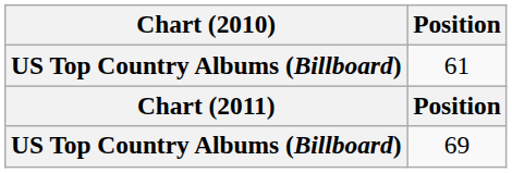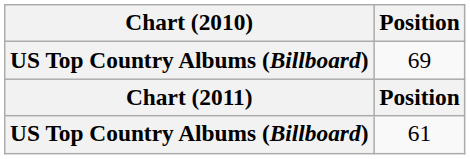 <table class="wikitable plainrowheaders" style="text-align:center">
 <tr>
 <th scope="col">Chart (2010)</th>
 <th scope="col">Position</th>
 </tr>
 <tr>
 <th scope="row">US Top Country Albums (<em>Billboard</em>)</th>
-<td>61</td>
+<td>69</td>
 </tr>
 <tr>
 <th scope="col">Chart (2011)</th>
 <th scope="col">Position</th>
 </tr>
 <tr>
 <th scope="row">US Top Country Albums (<em>Billboard</em>)</th>
-<td>69</td>
+<td>61</td>
 </tr>
 </table>
